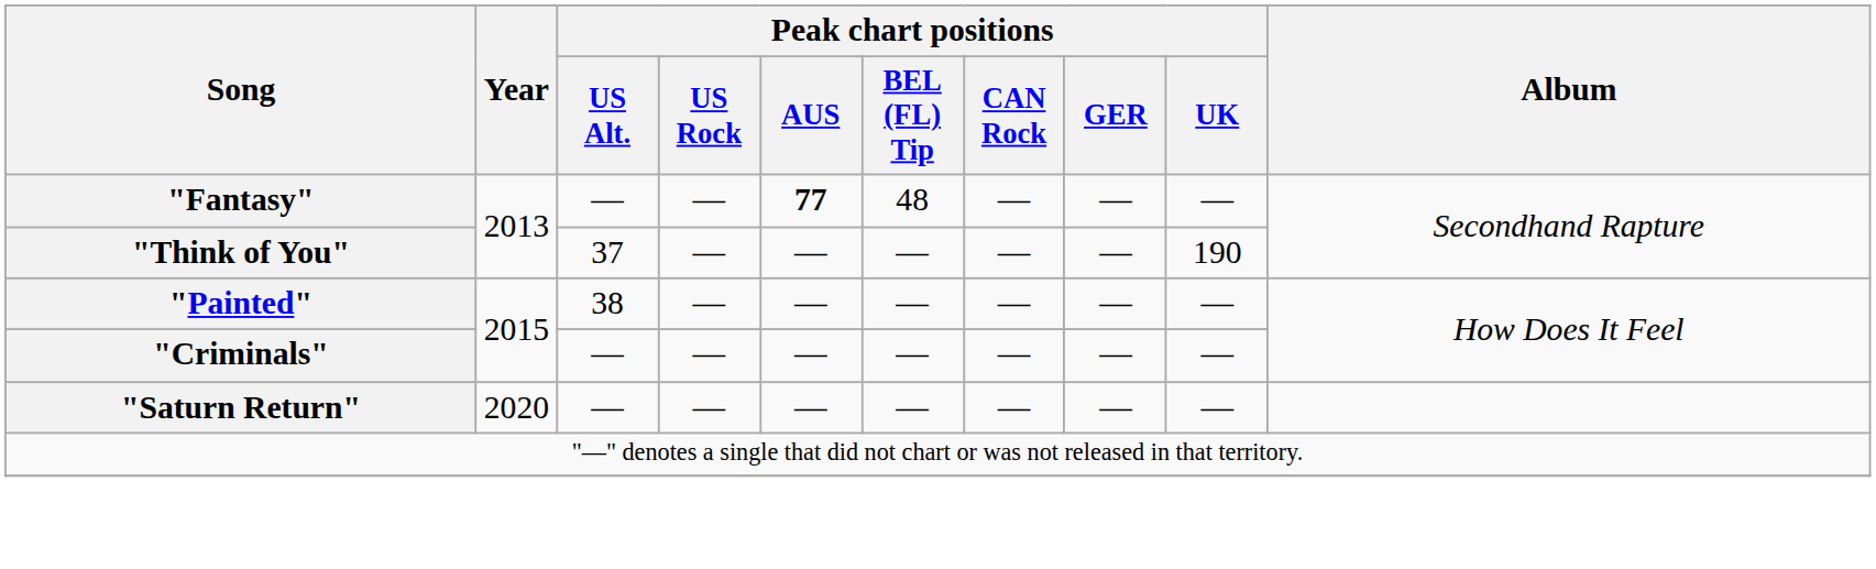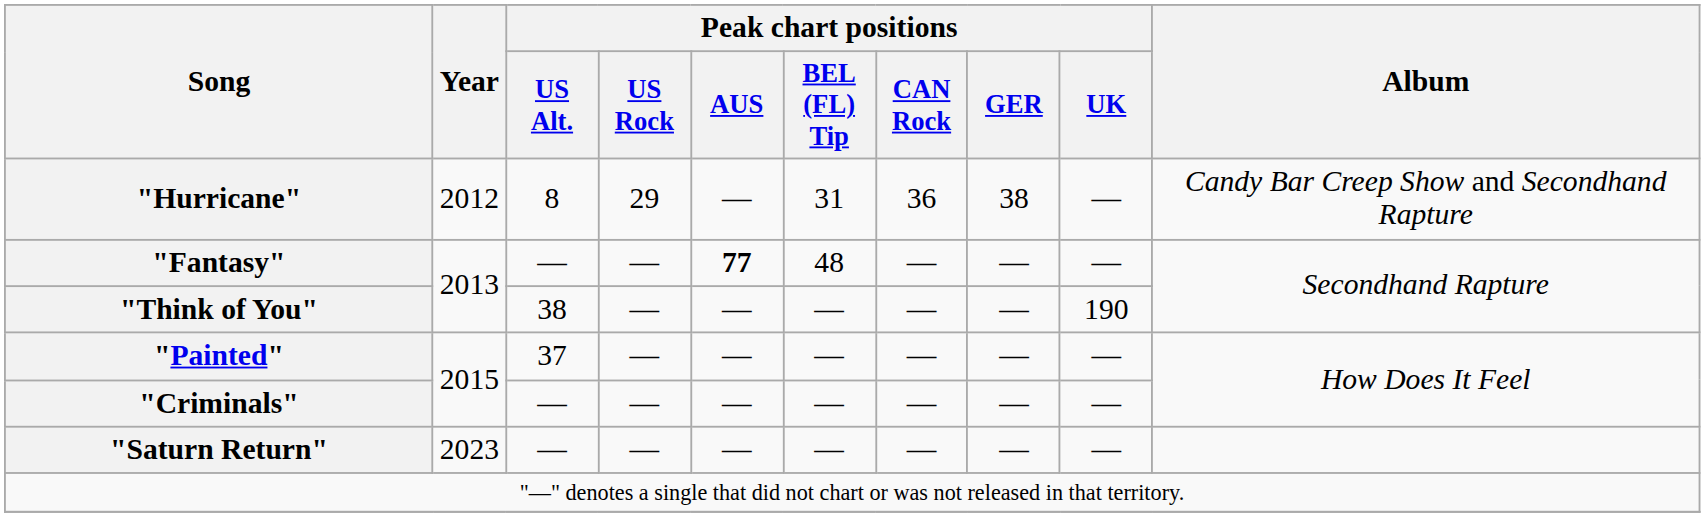 <table class="wikitable plainrowheaders" style="text-align:center;">
 <tr>
 <th scope="col" rowspan="2" style="width:14em;">Song</th>
 <th scope="col" rowspan="2">Year</th>
 <th scope="col" colspan="7">Peak chart positions</th>
 <th scope="col" rowspan="2" style="width:18em;">Album</th>
 </tr>
 <tr>
 <th scope="col" style="width:3em;font-size:90%;"><a href='#'>US<br>Alt.</a><br></th>
 <th scope="col" style="width:3em;font-size:90%;"><a href='#'>US Rock</a><br></th>
 <th scope="col" style="width:3em;font-size:90%;"><a href='#'>AUS</a><br></th>
 <th scope="col" style="width:3em;font-size:90%;"><a href='#'>BEL<br>(FL)<br>Tip</a><br></th>
 <th scope="col" style="width:3em;font-size:90%;"><a href='#'>CAN<br>Rock</a><br></th>
 <th scope="col" style="width:3em;font-size:90%;"><a href='#'>GER</a><br></th>
 <th scope="col" style="width:3em;font-size:90%;"><a href='#'>UK</a><br></th>
 </tr>
 <tr>
+<th scope="row">"Hurricane"</th>
+<td>2012</td>
+<td>8</td>
+<td>29</td>
+<td>—</td>
+<td>31</td>
+<td>36</td>
+<td>38</td>
+<td>—</td>
+<td><em>Candy Bar Creep Show</em> and <em>Secondhand Rapture</em></td>
+</tr>
+<tr>
 <th scope="row">"Fantasy"</th>
 <td rowspan="2">2013</td>
 <td>—</td>
 <td>—</td>
 <td><strong>77</strong></td>
 <td>48</td>
 <td>—</td>
 <td>—</td>
 <td>—</td>
 <td rowspan="2"><em>Secondhand Rapture</em></td>
 </tr>
 <tr>
 <th scope="row">"Think of You"</th>
-<td>37</td>
+<td>38</td>
 <td>—</td>
 <td>—</td>
 <td>—</td>
 <td>—</td>
 <td>—</td>
 <td>190</td>
 </tr>
 <tr>
 <th scope="row">"<a href='#'>Painted</a>"</th>
 <td rowspan="2">2015</td>
-<td>38</td>
+<td>37</td>
 <td>—</td>
 <td>—</td>
 <td>—</td>
 <td>—</td>
 <td>—</td>
 <td>—</td>
 <td rowspan="2"><em>How Does It Feel</em></td>
 </tr>
 <tr>
 <th scope="row">"Criminals"</th>
 <td>—</td>
 <td>—</td>
 <td>—</td>
 <td>—</td>
 <td>—</td>
 <td>—</td>
 <td>—</td>
 </tr>
 <tr>
 <th scope="row">"Saturn Return"</th>
-<td>2020</td>
+<td>2023</td>
 <td>—</td>
 <td>—</td>
 <td>—</td>
 <td>—</td>
 <td>—</td>
 <td>—</td>
 <td>—</td>
 <td></td>
 </tr>
 <tr>
 <td colspan="10" style="text-align:center; font-size:9pt;">"—" denotes a single that did not chart or was not released in that territory.</td>
 </tr>
 <tr>
 </tr>
 </table>
